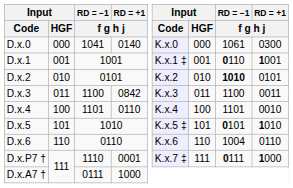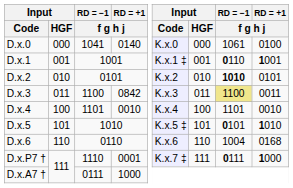 <table class="wikitable" style="text-align:center; border-width:0;">
 <tr>
 <th colspan="2">Input</th>
 <th><small>RD = −1</small></th>
 <th><small>RD = +1</small></th>
 <td rowspan="11" style="text-align:center; background:#FFFFFF; border-width:0;"></td>
 <th colspan="2">Input</th>
 <th><small>RD = −1</small></th>
 <th><small>RD = +1</small></th>
 </tr>
 <tr>
 <th>Code</th>
 <th>HGF</th>
 <th colspan="2">f g h j</th>
 <th>Code</th>
 <th>HGF</th>
 <th colspan="2">f g h j</th>
 </tr>
 <tr>
 <td align="left">D.x.0</td>
 <td>000</td>
 <td>1041</td>
 <td>0140</td>
 <td align="left" style="background:#EEEEFF;">K.x.0</td>
 <td>000</td>
 <td>1061</td>
-<td>0300</td>
+<td>0100</td>
 </tr>
 <tr>
 <td align="left">D.x.1</td>
 <td>001</td>
 <td colspan=2>1001</td>
 <td align="left" style="background:#EEEEFF;">K.x.1 ‡</td>
 <td>001</td>
 <td><strong>0</strong>110</td>
 <td><strong>1</strong>001</td>
 </tr>
 <tr>
 <td align="left">D.x.2</td>
 <td>010</td>
 <td colspan=2>0101</td>
 <td align="left" style="background:#EEEEFF;">K.x.2</td>
 <td>010</td>
 <td><strong>1010</strong></td>
 <td>0101</td>
 </tr>
 <tr>
 <td align="left">D.x.3</td>
 <td>011</td>
 <td>1100</td>
 <td>0842</td>
 <td align="left" style="background:#EEEEFF;">K.x.3</td>
 <td>011</td>
-<td>1100</td>
+<td style="background: khaki;">1100</td>
 <td>0011</td>
 </tr>
 <tr>
 <td align="left">D.x.4</td>
 <td>100</td>
 <td>1101</td>
-<td>0110</td>
+<td>0010</td>
 <td align="left" style="background:#EEEEFF;">K.x.4</td>
 <td>100</td>
 <td>1101</td>
 <td>0010</td>
 </tr>
 <tr>
 <td align="left">D.x.5</td>
 <td>101</td>
 <td colspan=2>1010</td>
 <td align="left" style="background:#EEEEFF;">K.x.5 ‡</td>
 <td>101</td>
 <td><strong>0</strong>101</td>
 <td><strong>1</strong>010</td>
 </tr>
 <tr>
 <td align="left">D.x.6</td>
 <td>110</td>
 <td colspan=2>0110</td>
 <td align="left" style="background:#EEEEFF;">K.x.6</td>
 <td>110</td>
 <td>1004</td>
-<td>0110</td>
+<td>0168</td>
 </tr>
 <tr>
 <td align="left">D.x.P7 †</td>
 <td rowspan="2">111</td>
 <td>1110</td>
 <td>0001</td>
 <td align="left" style="background:#EEEEFF;">K.x.7 ‡</td>
 <td>111</td>
 <td><strong>0</strong>111</td>
 <td><strong>1</strong>000</td>
 </tr>
 <tr>
 <td align="left">D.x.A7 †</td>
 <td>0111</td>
 <td>1000</td>
 <td colspan="4" style="background:#FFFFFF; border-width:0;"></td>
 </tr>
 </table>
